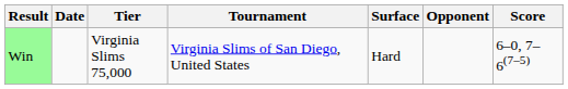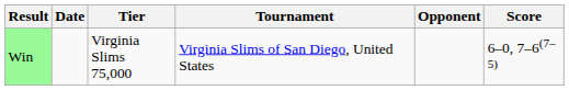 <table class="sortable wikitable">
 <tr>
 <th>Result</th>
 <th>Date</th>
 <th>Tier</th>
 <th>Tournament</th>
-<th>Surface</th>
 <th>Opponent</th>
 <th class="unsortable">Score</th>
 </tr>
 <tr>
 <td bgcolor="98FB98">Win</td>
 <td></td>
 <td>Virginia Slims<br>75,000</td>
 <td><a href='#'>Virginia Slims of San Diego</a>, United States</td>
-<td>Hard</td>
 <td> </td>
 <td>6–0, 7–6<sup>(7–5)</sup></td>
 </tr>
 </table>
